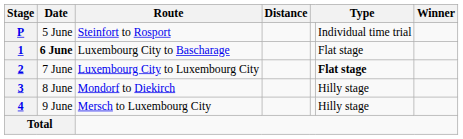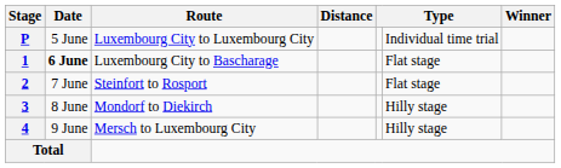 <table class="wikitable">
 <tr>
 <th>Stage</th>
 <th>Date</th>
 <th>Route</th>
 <th>Distance</th>
 <th colspan="2">Type</th>
 <th>Winner</th>
 </tr>
 <tr>
 <th scope="row"><a href='#'>P</a></th>
 <td align=right>5 June</td>
-<td><a href='#'>Steinfort</a> to <a href='#'>Rosport</a></td>
+<td><a href='#'>Luxembourg City</a> to Luxembourg City</td>
 <td style="text-align:right;"></td>
 <td></td>
 <td>Individual time trial</td>
 <td></td>
 </tr>
 <tr>
 <th scope="row"><a href='#'>1</a></th>
 <td align=right><strong>6 June</strong></td>
 <td>Luxembourg City to <a href='#'>Bascharage</a></td>
 <td style="text-align:right;"></td>
 <td></td>
 <td>Flat stage</td>
 <td></td>
 </tr>
 <tr>
 <th scope="row"><a href='#'>2</a></th>
 <td align=right>7 June</td>
-<td><a href='#'>Luxembourg City</a> to Luxembourg City</td>
+<td><a href='#'>Steinfort</a> to <a href='#'>Rosport</a></td>
 <td style="text-align:right;"></td>
 <td></td>
-<td><strong>Flat stage</strong></td>
+<td>Flat stage</td>
 <td></td>
 </tr>
 <tr>
 <th scope="row"><a href='#'>3</a></th>
 <td align=right>8 June</td>
 <td><a href='#'>Mondorf</a> to <a href='#'>Diekirch</a></td>
 <td style="text-align:right;"></td>
 <td></td>
 <td>Hilly stage</td>
 <td></td>
 </tr>
 <tr>
 <th scope="row"><a href='#'>4</a></th>
 <td align=right>9 June</td>
 <td><a href='#'>Mersch</a> to Luxembourg City</td>
 <td style="text-align:right;"></td>
 <td></td>
 <td>Hilly stage</td>
 <td></td>
 </tr>
 <tr>
 <th colspan="2" style="text-align:center;">Total</th>
 <td colspan="5" style="text-align:center;"></td>
 </tr>
 </table>
